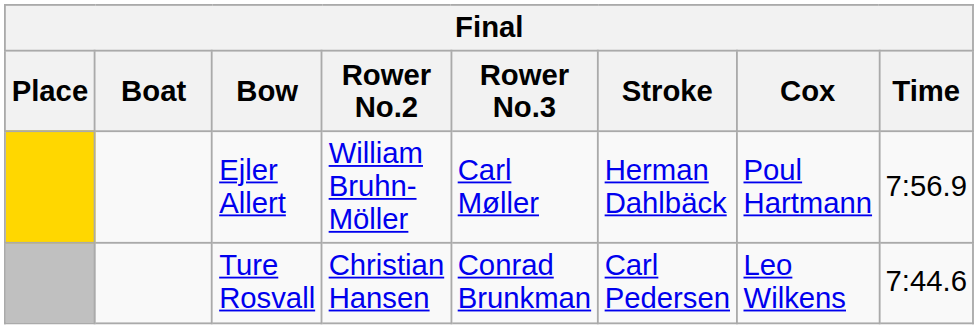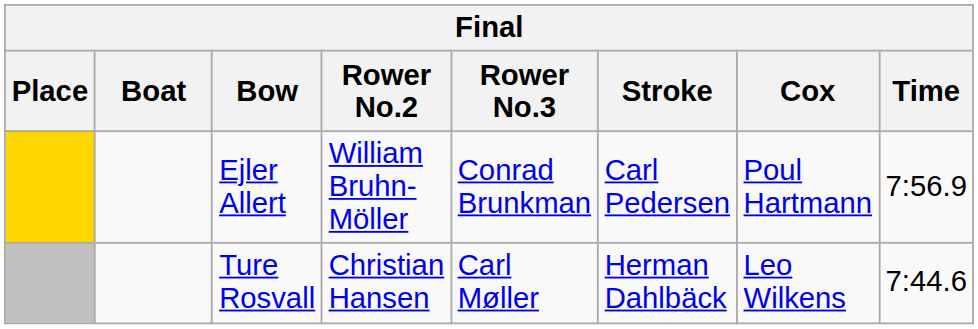 <table class=wikitable style="text-align:center" width=85%>
 <tr>
 <th colspan=8>Final</th>
 </tr>
 <tr>
 <th width=5%>Place</th>
 <th width=23%>Boat</th>
 <th>Bow</th>
 <th>Rower No.2</th>
 <th>Rower No.3</th>
 <th>Stroke</th>
 <th>Cox</th>
 <th width=5%>Time</th>
 </tr>
 <tr>
 <td bgcolor=gold></td>
 <td align=left></td>
 <td align=left><a href='#'>Ejler Allert</a></td>
 <td align=left><a href='#'>William Bruhn-Möller</a></td>
-<td align=left><a href='#'>Carl Møller</a></td>
-<td align=left><a href='#'>Herman Dahlbäck</a></td>
+<td align=left><a href='#'>Conrad Brunkman</a></td>
+<td align=left><a href='#'>Carl Pedersen</a></td>
 <td align=left><a href='#'>Poul Hartmann</a></td>
 <td>7:56.9</td>
 </tr>
 <tr>
 <td bgcolor=silver></td>
 <td align=left></td>
 <td align=left><a href='#'>Ture Rosvall</a></td>
 <td align=left><a href='#'>Christian Hansen</a></td>
-<td align=left><a href='#'>Conrad Brunkman</a></td>
-<td align=left><a href='#'>Carl Pedersen</a></td>
+<td align=left><a href='#'>Carl Møller</a></td>
+<td align=left><a href='#'>Herman Dahlbäck</a></td>
 <td align=left><a href='#'>Leo Wilkens</a></td>
 <td>7:44.6</td>
 </tr>
 </table>
